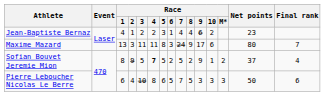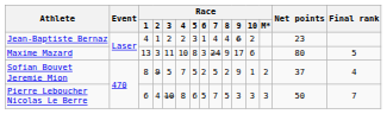 <table class="wikitable" style="font-size:90%">
 <tr>
 <th rowspan="2">Athlete</th>
 <th rowspan="2">Event</th>
 <th colspan=11>Race</th>
 <th rowspan=2>Net points</th>
 <th rowspan=2>Final rank</th>
 </tr>
 <tr style="font-size:95%">
 <th>1</th>
 <th>2</th>
 <th>3</th>
 <th>4</th>
 <th>5</th>
 <th>6</th>
 <th>7</th>
 <th>8</th>
 <th>9</th>
 <th>10</th>
 <th>M*</th>
 </tr>
 <tr align=center>
 <td align=left><a href='#'>Jean-Baptiste Bernaz</a></td>
 <td align=left rowspan=2><a href='#'>Laser</a></td>
 <td>4</td>
 <td>1</td>
 <td>2</td>
 <td>2</td>
 <td>3</td>
 <td>1</td>
 <td>4</td>
 <td>4</td>
 <td><s>6</s></td>
 <td>2</td>
 <td></td>
 <td>23</td>
 <td></td>
 </tr>
 <tr align=center>
 <td align=left><a href='#'>Maxime Mazard</a></td>
 <td>13</td>
 <td>3</td>
 <td>11</td>
-<td>11</td>
+<td>10</td>
 <td>8</td>
 <td>3</td>
 <td><s>24</s></td>
 <td>9</td>
 <td>17</td>
 <td>6</td>
 <td></td>
 <td>80</td>
-<td>7</td>
+<td>5</td>
 </tr>
 <tr align=center>
 <td align=left><a href='#'>Sofian Bouvet</a><br><a href='#'>Jeremie Mion</a></td>
 <td align=left rowspan=2><a href='#'>470</a></td>
 <td>8</td>
 <td><s>9</s></td>
 <td>5</td>
-<td><strong>7</strong></td>
+<td>7</td>
 <td>5</td>
 <td>2</td>
 <td>5</td>
 <td>2</td>
 <td>9</td>
 <td>1</td>
 <td>2</td>
 <td>37</td>
 <td>4</td>
 </tr>
 <tr align=center>
 <td align=left><a href='#'>Pierre Leboucher</a><br><a href='#'>Nicolas Le Berre</a></td>
 <td>6</td>
 <td>4</td>
 <td><s>10</s></td>
 <td>8</td>
 <td>6</td>
 <td>5</td>
 <td>7</td>
 <td>5</td>
 <td>3</td>
 <td>3</td>
 <td>3</td>
 <td>50</td>
-<td>6</td>
+<td>7</td>
 </tr>
 </table>
